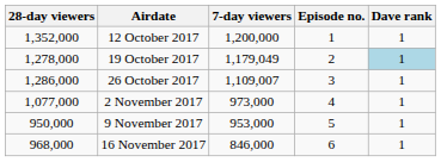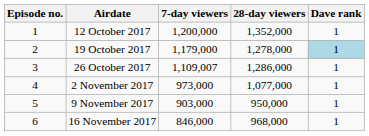 <table class="wikitable" style="text-align:center;">
 <tr>
-<th scope="col">28-day viewers</th>
+<th scope="col">Episode no.</th>
 <th scope="col">Airdate</th>
 <th scope="col">7-day viewers</th>
-<th scope="col">Episode no.</th>
+<th scope="col">28-day viewers</th>
 <th scope="col">Dave rank</th>
 </tr>
 <tr>
-<td>1,352,000</td>
+<td>1</td>
 <td>12 October 2017</td>
 <td>1,200,000</td>
-<td>1</td>
+<td>1,352,000</td>
 <td>1</td>
 </tr>
 <tr>
+<td>2</td>
+<td>19 October 2017</td>
+<td>1,179,000</td>
 <td>1,278,000</td>
-<td>19 October 2017</td>
-<td>1,179,049</td>
-<td>2</td>
 <td style="background: lightblue;">1</td>
 </tr>
 <tr>
-<td>1,286,000</td>
+<td>3</td>
 <td>26 October 2017</td>
 <td>1,109,007</td>
-<td>3</td>
+<td>1,286,000</td>
 <td>1</td>
 </tr>
 <tr>
-<td>1,077,000</td>
+<td>4</td>
 <td>2 November 2017</td>
 <td>973,000</td>
-<td>4</td>
+<td>1,077,000</td>
 <td>1</td>
 </tr>
 <tr>
+<td>5</td>
+<td>9 November 2017</td>
+<td>903,000</td>
 <td>950,000</td>
-<td>9 November 2017</td>
-<td>953,000</td>
-<td>5</td>
 <td>1</td>
 </tr>
 <tr>
-<td>968,000</td>
+<td>6</td>
 <td>16 November 2017</td>
 <td>846,000</td>
-<td>6</td>
+<td>968,000</td>
 <td>1</td>
 </tr>
 </table>
